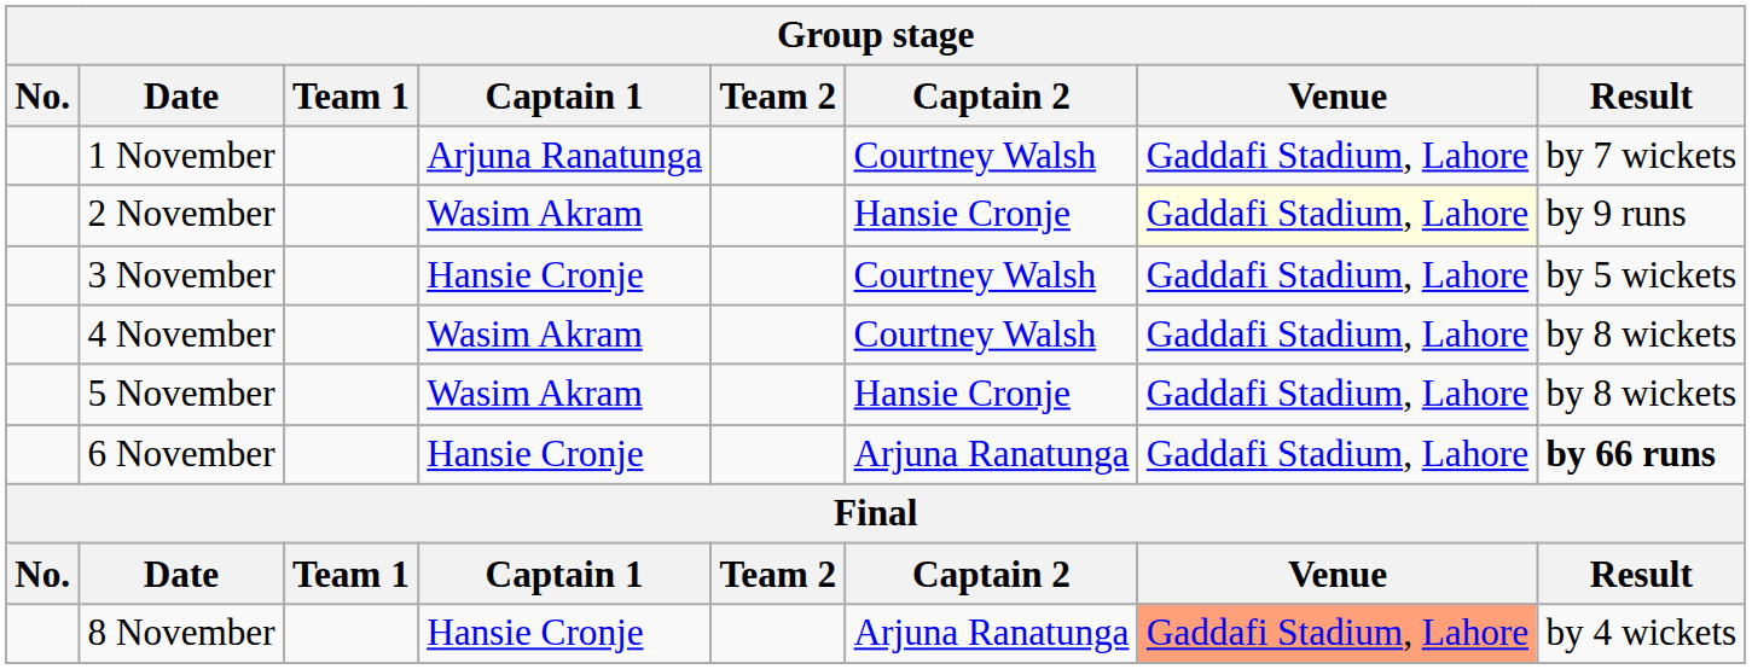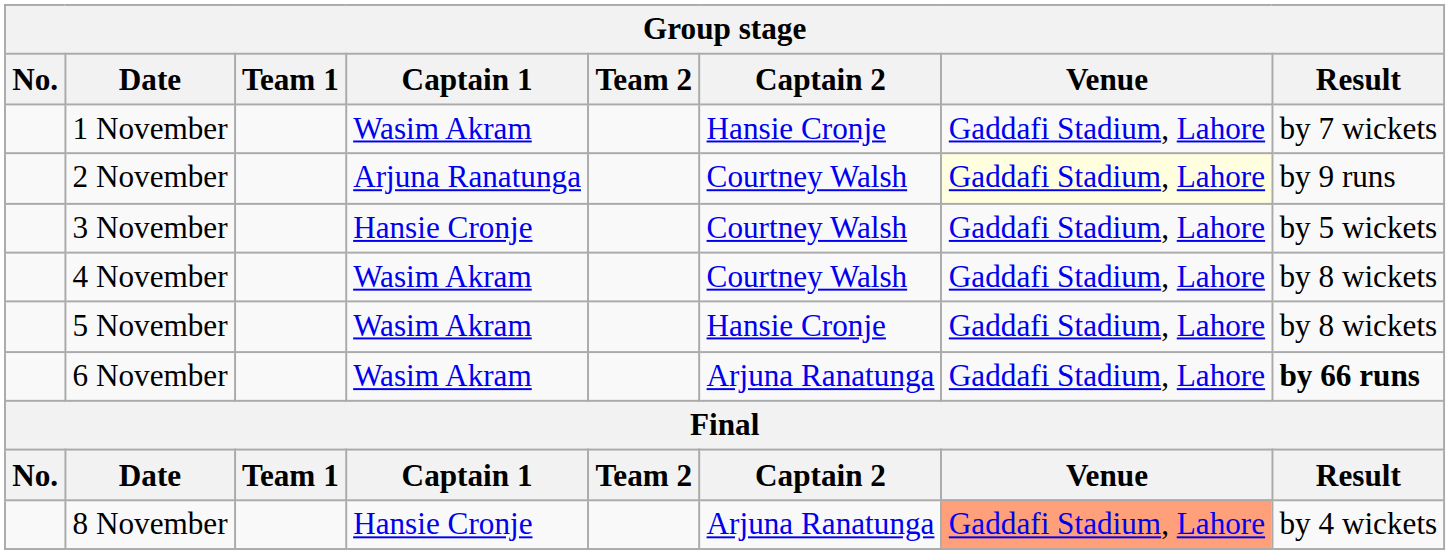 <table class="wikitable">
 <tr>
 <th colspan="9">Group stage</th>
 </tr>
 <tr>
 <th>No.</th>
 <th>Date</th>
 <th>Team 1</th>
 <th>Captain 1</th>
 <th>Team 2</th>
 <th>Captain 2</th>
 <th>Venue</th>
 <th>Result</th>
 </tr>
 <tr>
 <td></td>
 <td>1 November</td>
 <td></td>
-<td><a href='#'>Arjuna Ranatunga</a></td>
+<td><a href='#'>Wasim Akram</a></td>
 <td></td>
-<td><a href='#'>Courtney Walsh</a></td>
+<td><a href='#'>Hansie Cronje</a></td>
 <td><a href='#'>Gaddafi Stadium</a>, <a href='#'>Lahore</a></td>
 <td> by 7 wickets</td>
 </tr>
 <tr>
 <td></td>
 <td>2 November</td>
 <td></td>
-<td><a href='#'>Wasim Akram</a></td>
+<td><a href='#'>Arjuna Ranatunga</a></td>
 <td></td>
-<td><a href='#'>Hansie Cronje</a></td>
+<td><a href='#'>Courtney Walsh</a></td>
 <td style="background: lightyellow;"><a href='#'>Gaddafi Stadium</a>, <a href='#'>Lahore</a></td>
 <td> by 9 runs</td>
 </tr>
 <tr>
 <td></td>
 <td>3 November</td>
 <td></td>
 <td><a href='#'>Hansie Cronje</a></td>
 <td></td>
 <td><a href='#'>Courtney Walsh</a></td>
 <td><a href='#'>Gaddafi Stadium</a>, <a href='#'>Lahore</a></td>
 <td> by 5 wickets</td>
 </tr>
 <tr>
 <td></td>
 <td>4 November</td>
 <td></td>
 <td><a href='#'>Wasim Akram</a></td>
 <td></td>
 <td><a href='#'>Courtney Walsh</a></td>
 <td><a href='#'>Gaddafi Stadium</a>, <a href='#'>Lahore</a></td>
 <td> by 8 wickets</td>
 </tr>
 <tr>
 <td></td>
 <td>5 November</td>
 <td></td>
 <td><a href='#'>Wasim Akram</a></td>
 <td></td>
 <td><a href='#'>Hansie Cronje</a></td>
 <td><a href='#'>Gaddafi Stadium</a>, <a href='#'>Lahore</a></td>
 <td> by 8 wickets</td>
 </tr>
 <tr>
 <td></td>
 <td>6 November</td>
 <td></td>
-<td><a href='#'>Hansie Cronje</a></td>
+<td><a href='#'>Wasim Akram</a></td>
 <td></td>
 <td><a href='#'>Arjuna Ranatunga</a></td>
 <td><a href='#'>Gaddafi Stadium</a>, <a href='#'>Lahore</a></td>
 <td><strong> by 66 runs</strong></td>
 </tr>
 <tr>
 <th colspan="9">Final</th>
 </tr>
 <tr>
 <th>No.</th>
 <th>Date</th>
 <th>Team 1</th>
 <th>Captain 1</th>
 <th>Team 2</th>
 <th>Captain 2</th>
 <th>Venue</th>
 <th>Result</th>
 </tr>
 <tr>
 <td></td>
 <td>8 November</td>
 <td></td>
 <td><a href='#'>Hansie Cronje</a></td>
 <td></td>
 <td><a href='#'>Arjuna Ranatunga</a></td>
 <td style="background: lightsalmon;"><a href='#'>Gaddafi Stadium</a>, <a href='#'>Lahore</a></td>
 <td> by 4 wickets</td>
 </tr>
 </table>
